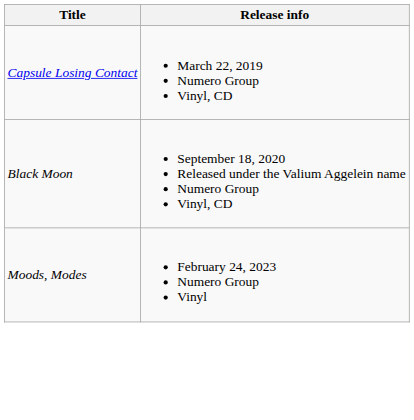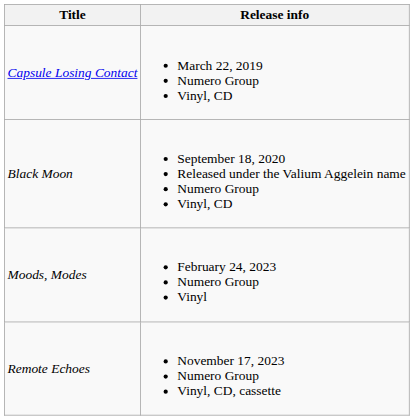 <table class="wikitable">
 <tr>
 <th>Title</th>
 <th>Release info</th>
 </tr>
 <tr>
 <td><em><a href='#'>Capsule Losing Contact</a></em></td>
 <td><br><ul><li>March 22, 2019</li><li>Numero Group</li><li>Vinyl, CD</li></ul></td>
 </tr>
 <tr>
 <td><em>Black Moon</em></td>
 <td><br><ul><li>September 18, 2020</li><li>Released under the Valium Aggelein name</li><li>Numero Group</li><li>Vinyl, CD</li></ul></td>
 </tr>
 <tr>
 <td><em>Moods, Modes</em></td>
 <td><br><ul><li>February 24, 2023</li><li>Numero Group</li><li>Vinyl</li></ul></td>
 </tr>
+<tr>
+<td><em>Remote Echoes</em></td>
+<td><br><ul><li>November 17, 2023</li><li>Numero Group</li><li>Vinyl, CD, cassette</li></ul></td>
+</tr>
 </table>
